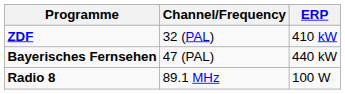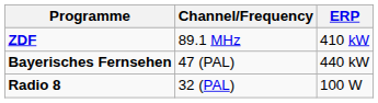 <table class="wikitable">
 <tr style="background:#ccc;">
 <th>Programme</th>
 <th>Channel/Frequency</th>
 <th><a href='#'>ERP</a></th>
 </tr>
 <tr>
 <td><strong><a href='#'>ZDF</a></strong></td>
-<td>32 (<a href='#'>PAL</a>)</td>
+<td>89.1 <a href='#'>MHz</a></td>
 <td>410 <a href='#'>kW</a></td>
 </tr>
 <tr>
 <td><strong>Bayerisches Fernsehen</strong></td>
 <td>47 (PAL)</td>
 <td>440 kW</td>
 </tr>
 <tr>
 <td><strong>Radio 8</strong></td>
-<td>89.1 <a href='#'>MHz</a></td>
+<td>32 (<a href='#'>PAL</a>)</td>
 <td>100 W</td>
 </tr>
 </table>
